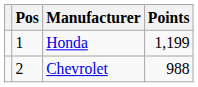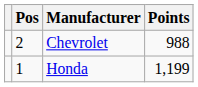 <table class="wikitable" style="font-size: 95%;">
 <tr>
 <th></th>
 <th>Pos</th>
 <th>Manufacturer</th>
 <th>Points</th>
 </tr>
 <tr>
 <td align="left"></td>
+<td>2</td>
+<td> <a href='#'>Chevrolet</a></td>
+<td align="right">988</td>
+</tr>
+<tr>
+<td align="left"></td>
 <td>1</td>
 <td> <a href='#'>Honda</a></td>
 <td align="right">1,199</td>
 </tr>
-<tr>
-<td align="left"></td>
-<td>2</td>
-<td> <a href='#'>Chevrolet</a></td>
-<td align="right">988</td>
-</tr>
 </table>
